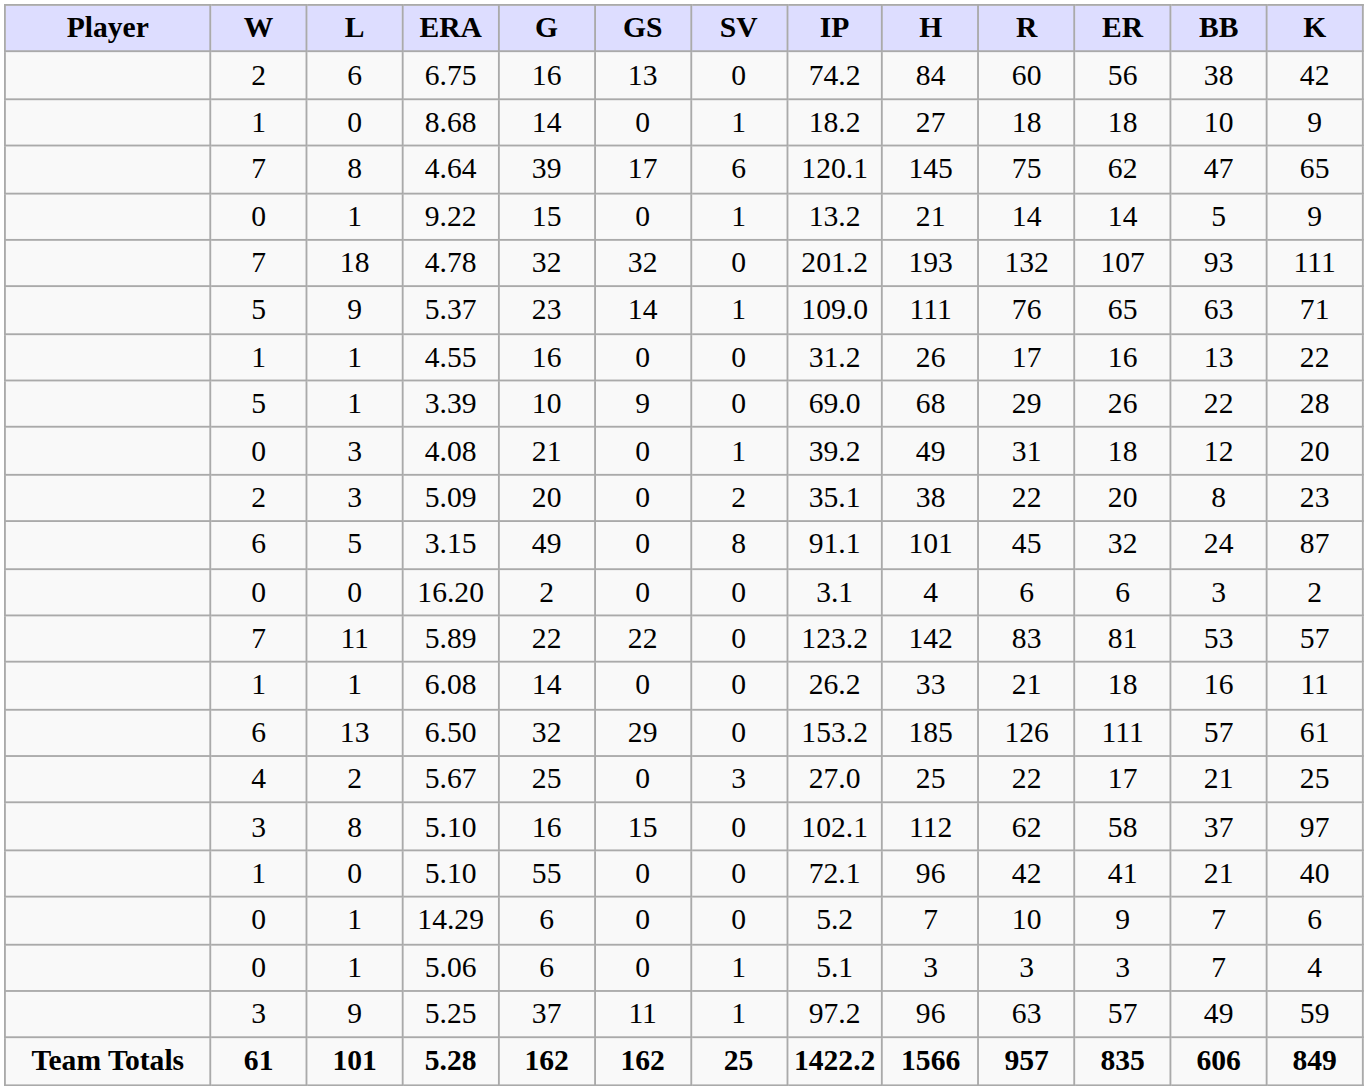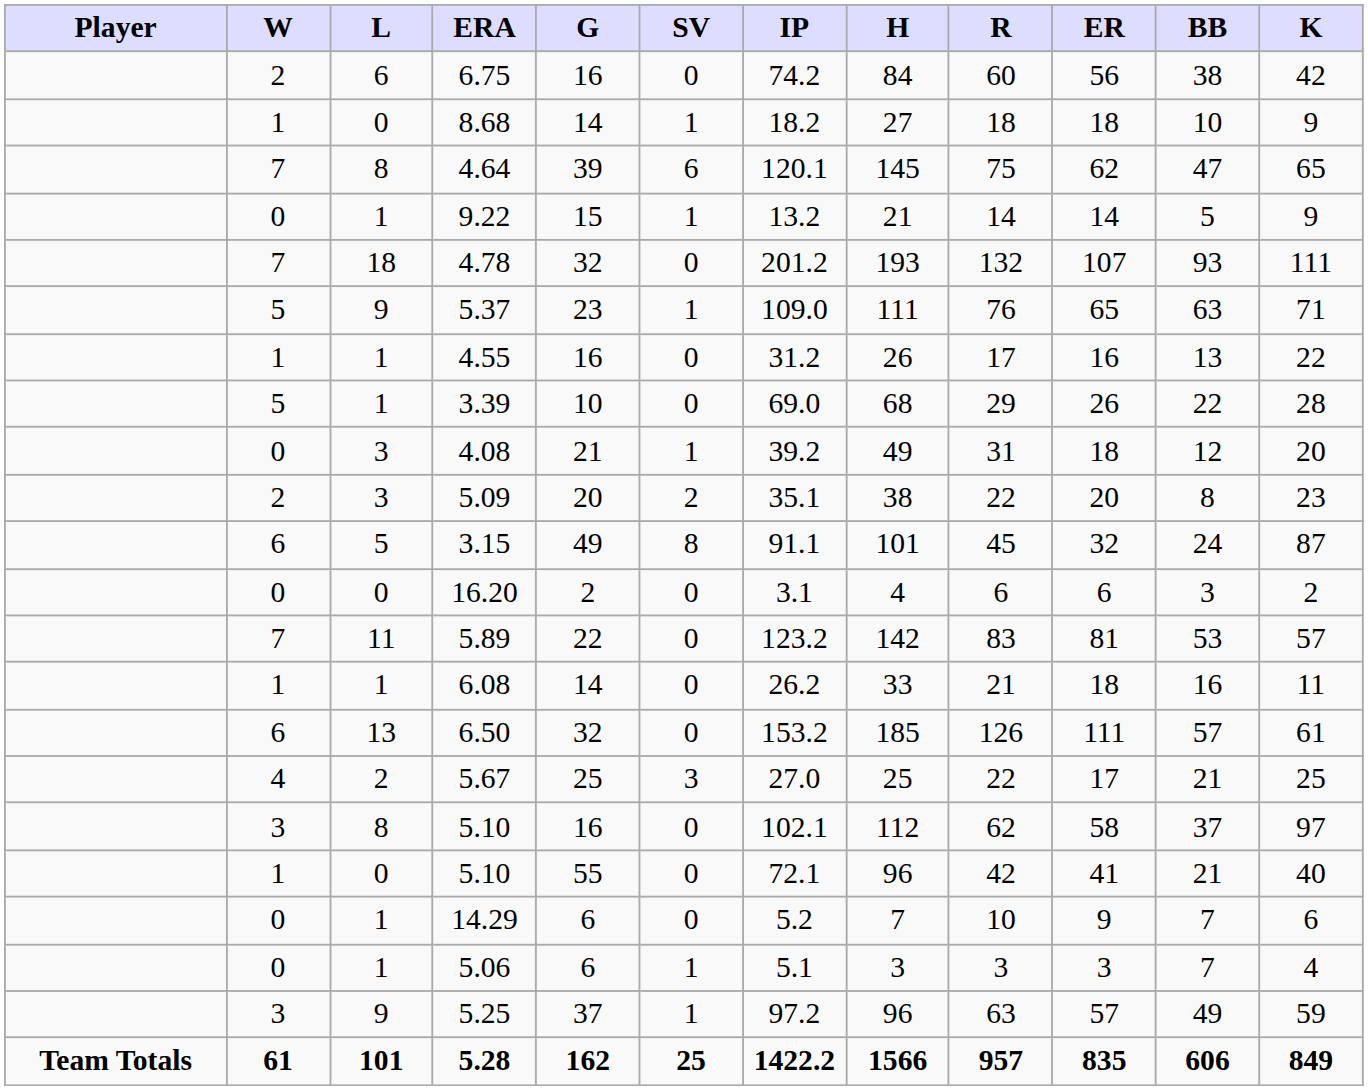 <table class="wikitable" style="text-align:center;">
 <tr>
 <th style="background:#ddf; width:15%;"><strong>Player</strong></th>
 <th style="background:#ddf; width:7%;"><strong>W</strong></th>
 <th style="background:#ddf; width:7%;"><strong>L</strong></th>
 <th style="background:#ddf; width:7%;"><strong>ERA</strong></th>
 <th style="background:#ddf; width:7%;"><strong>G</strong></th>
-<th style="background:#ddf; width:7%;"><strong>GS</strong></th>
 <th style="background:#ddf; width:7%;"><strong>SV</strong></th>
 <th style="background:#ddf; width:7%;"><strong>IP</strong></th>
 <th style="background:#ddf; width:7%;"><strong>H</strong></th>
 <th style="background:#ddf; width:7%;"><strong>R</strong></th>
 <th style="background:#ddf; width:7%;"><strong>ER</strong></th>
 <th style="background:#ddf; width:7%;"><strong>BB</strong></th>
 <th style="background:#ddf; width:7%;"><strong>K</strong></th>
 </tr>
 <tr>
 <td align=left></td>
 <td>2</td>
 <td>6</td>
 <td>6.75</td>
 <td>16</td>
-<td>13</td>
 <td>0</td>
 <td>74.2</td>
 <td>84</td>
 <td>60</td>
 <td>56</td>
 <td>38</td>
 <td>42</td>
 </tr>
 <tr>
 <td align=left></td>
 <td>1</td>
 <td>0</td>
 <td>8.68</td>
 <td>14</td>
-<td>0</td>
 <td>1</td>
 <td>18.2</td>
 <td>27</td>
 <td>18</td>
 <td>18</td>
 <td>10</td>
 <td>9</td>
 </tr>
 <tr>
 <td align=left></td>
 <td>7</td>
 <td>8</td>
 <td>4.64</td>
 <td>39</td>
-<td>17</td>
 <td>6</td>
 <td>120.1</td>
 <td>145</td>
 <td>75</td>
 <td>62</td>
 <td>47</td>
 <td>65</td>
 </tr>
 <tr>
 <td align=left></td>
 <td>0</td>
 <td>1</td>
 <td>9.22</td>
 <td>15</td>
-<td>0</td>
 <td>1</td>
 <td>13.2</td>
 <td>21</td>
 <td>14</td>
 <td>14</td>
 <td>5</td>
 <td>9</td>
 </tr>
 <tr>
 <td align=left></td>
 <td>7</td>
 <td>18</td>
 <td>4.78</td>
-<td>32</td>
 <td>32</td>
 <td>0</td>
 <td>201.2</td>
 <td>193</td>
 <td>132</td>
 <td>107</td>
 <td>93</td>
 <td>111</td>
 </tr>
 <tr>
 <td align=left></td>
 <td>5</td>
 <td>9</td>
 <td>5.37</td>
 <td>23</td>
-<td>14</td>
 <td>1</td>
 <td>109.0</td>
 <td>111</td>
 <td>76</td>
 <td>65</td>
 <td>63</td>
 <td>71</td>
 </tr>
 <tr>
 <td align=left></td>
 <td>1</td>
 <td>1</td>
 <td>4.55</td>
 <td>16</td>
 <td>0</td>
-<td>0</td>
 <td>31.2</td>
 <td>26</td>
 <td>17</td>
 <td>16</td>
 <td>13</td>
 <td>22</td>
 </tr>
 <tr>
 <td align=left></td>
 <td>5</td>
 <td>1</td>
 <td>3.39</td>
 <td>10</td>
-<td>9</td>
 <td>0</td>
 <td>69.0</td>
 <td>68</td>
 <td>29</td>
 <td>26</td>
 <td>22</td>
 <td>28</td>
 </tr>
 <tr>
 <td align=left></td>
 <td>0</td>
 <td>3</td>
 <td>4.08</td>
 <td>21</td>
-<td>0</td>
 <td>1</td>
 <td>39.2</td>
 <td>49</td>
 <td>31</td>
 <td>18</td>
 <td>12</td>
 <td>20</td>
 </tr>
 <tr>
 <td align=left></td>
 <td>2</td>
 <td>3</td>
 <td>5.09</td>
 <td>20</td>
-<td>0</td>
 <td>2</td>
 <td>35.1</td>
 <td>38</td>
 <td>22</td>
 <td>20</td>
 <td>8</td>
 <td>23</td>
 </tr>
 <tr>
 <td align=left></td>
 <td>6</td>
 <td>5</td>
 <td>3.15</td>
 <td>49</td>
-<td>0</td>
 <td>8</td>
 <td>91.1</td>
 <td>101</td>
 <td>45</td>
 <td>32</td>
 <td>24</td>
 <td>87</td>
 </tr>
 <tr>
 <td align=left></td>
 <td>0</td>
 <td>0</td>
 <td>16.20</td>
 <td>2</td>
 <td>0</td>
-<td>0</td>
 <td>3.1</td>
 <td>4</td>
 <td>6</td>
 <td>6</td>
 <td>3</td>
 <td>2</td>
 </tr>
 <tr>
 <td align=left></td>
 <td>7</td>
 <td>11</td>
 <td>5.89</td>
-<td>22</td>
 <td>22</td>
 <td>0</td>
 <td>123.2</td>
 <td>142</td>
 <td>83</td>
 <td>81</td>
 <td>53</td>
 <td>57</td>
 </tr>
 <tr>
 <td align=left></td>
 <td>1</td>
 <td>1</td>
 <td>6.08</td>
 <td>14</td>
 <td>0</td>
-<td>0</td>
 <td>26.2</td>
 <td>33</td>
 <td>21</td>
 <td>18</td>
 <td>16</td>
 <td>11</td>
 </tr>
 <tr>
 <td align=left></td>
 <td>6</td>
 <td>13</td>
 <td>6.50</td>
 <td>32</td>
-<td>29</td>
 <td>0</td>
 <td>153.2</td>
 <td>185</td>
 <td>126</td>
 <td>111</td>
 <td>57</td>
 <td>61</td>
 </tr>
 <tr>
 <td align=left></td>
 <td>4</td>
 <td>2</td>
 <td>5.67</td>
 <td>25</td>
-<td>0</td>
 <td>3</td>
 <td>27.0</td>
 <td>25</td>
 <td>22</td>
 <td>17</td>
 <td>21</td>
 <td>25</td>
 </tr>
 <tr>
 <td align=left></td>
 <td>3</td>
 <td>8</td>
 <td>5.10</td>
 <td>16</td>
-<td>15</td>
 <td>0</td>
 <td>102.1</td>
 <td>112</td>
 <td>62</td>
 <td>58</td>
 <td>37</td>
 <td>97</td>
 </tr>
 <tr>
 <td align=left></td>
 <td>1</td>
 <td>0</td>
 <td>5.10</td>
 <td>55</td>
 <td>0</td>
-<td>0</td>
 <td>72.1</td>
 <td>96</td>
 <td>42</td>
 <td>41</td>
 <td>21</td>
 <td>40</td>
 </tr>
 <tr>
 <td align=left></td>
 <td>0</td>
 <td>1</td>
 <td>14.29</td>
 <td>6</td>
 <td>0</td>
-<td>0</td>
 <td>5.2</td>
 <td>7</td>
 <td>10</td>
 <td>9</td>
 <td>7</td>
 <td>6</td>
 </tr>
 <tr>
 <td align=left></td>
 <td>0</td>
 <td>1</td>
 <td>5.06</td>
 <td>6</td>
-<td>0</td>
 <td>1</td>
 <td>5.1</td>
 <td>3</td>
 <td>3</td>
 <td>3</td>
 <td>7</td>
 <td>4</td>
 </tr>
 <tr>
 <td align=left></td>
 <td>3</td>
 <td>9</td>
 <td>5.25</td>
 <td>37</td>
-<td>11</td>
 <td>1</td>
 <td>97.2</td>
 <td>96</td>
 <td>63</td>
 <td>57</td>
 <td>49</td>
 <td>59</td>
 </tr>
 <tr class="sortbottom">
 <td><strong>Team Totals</strong></td>
 <td><strong>61</strong></td>
 <td><strong>101</strong></td>
 <td><strong>5.28</strong></td>
 <td><strong>162</strong></td>
-<td><strong>162</strong></td>
 <td><strong>25</strong></td>
 <td><strong>1422.2</strong></td>
 <td><strong>1566</strong></td>
 <td><strong>957</strong></td>
 <td><strong>835</strong></td>
 <td><strong>606</strong></td>
 <td><strong>849</strong></td>
 </tr>
 </table>
